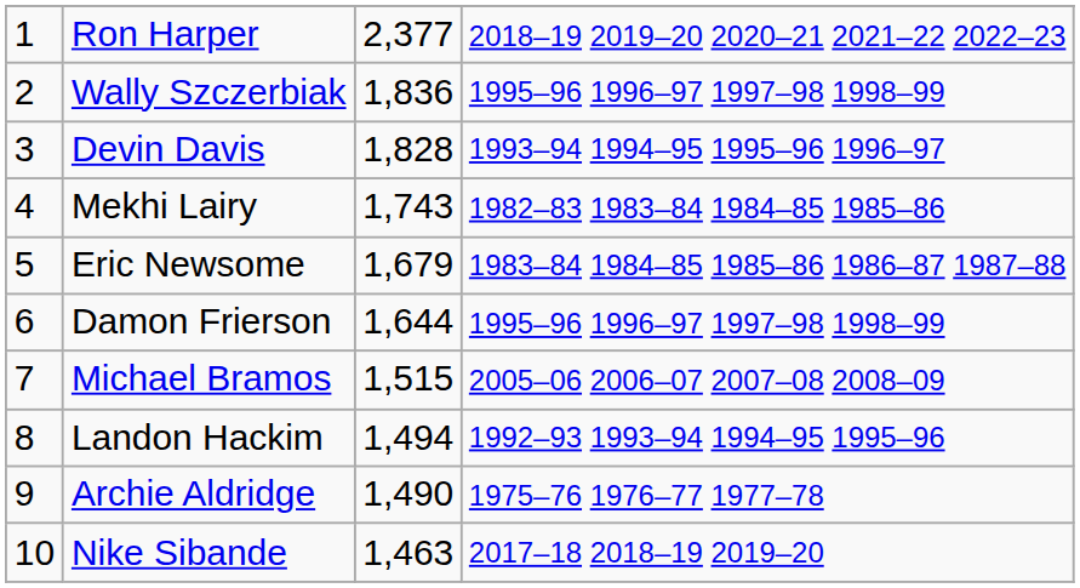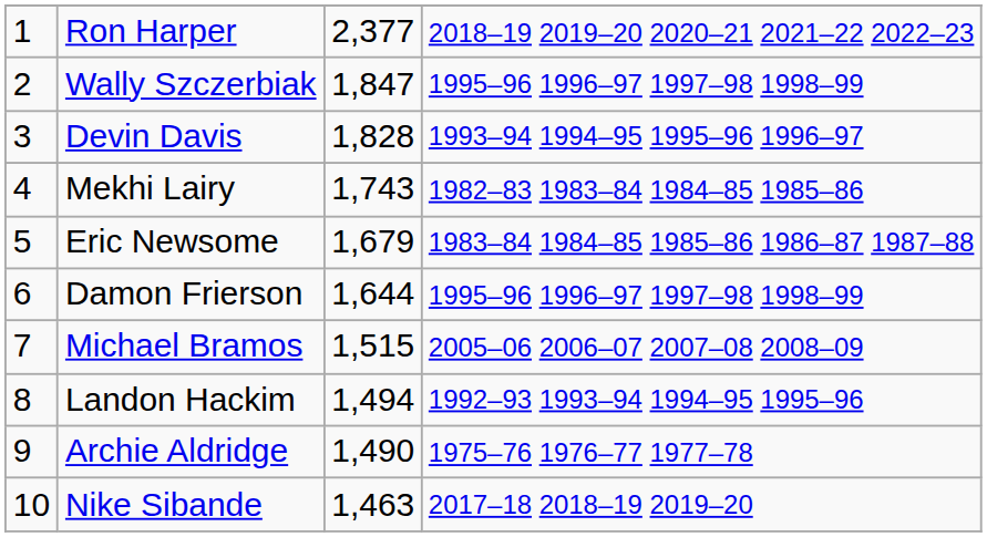 <table class="wikitable">
 <tr>
 </tr>
 <tr>
 <td>1</td>
 <td><a href='#'>Ron Harper</a></td>
 <td>2,377</td>
 <td style="font-size:80%;"><a href='#'>2018–19</a> <a href='#'>2019–20</a> <a href='#'>2020–21</a> <a href='#'>2021–22</a> <a href='#'>2022–23</a></td>
 </tr>
 <tr>
 <td>2</td>
 <td><a href='#'>Wally Szczerbiak</a></td>
-<td>1,836</td>
+<td>1,847</td>
 <td style="font-size:80%;"><a href='#'>1995–96</a> <a href='#'>1996–97</a> <a href='#'>1997–98</a> <a href='#'>1998–99</a></td>
 </tr>
 <tr>
 <td>3</td>
 <td><a href='#'>Devin Davis</a></td>
 <td>1,828</td>
 <td style="font-size:80%;"><a href='#'>1993–94</a> <a href='#'>1994–95</a> <a href='#'>1995–96</a> <a href='#'>1996–97</a></td>
 </tr>
 <tr>
 <td>4</td>
 <td>Mekhi Lairy</td>
 <td>1,743</td>
 <td style="font-size:80%;"><a href='#'>1982–83</a> <a href='#'>1983–84</a> <a href='#'>1984–85</a> <a href='#'>1985–86</a></td>
 </tr>
 <tr>
 <td>5</td>
 <td>Eric Newsome</td>
 <td>1,679</td>
 <td style="font-size:80%;"><a href='#'>1983–84</a> <a href='#'>1984–85</a> <a href='#'>1985–86</a> <a href='#'>1986–87</a> <a href='#'>1987–88</a></td>
 </tr>
 <tr>
 <td>6</td>
 <td>Damon Frierson</td>
 <td>1,644</td>
 <td style="font-size:80%;"><a href='#'>1995–96</a> <a href='#'>1996–97</a> <a href='#'>1997–98</a> <a href='#'>1998–99</a></td>
 </tr>
 <tr>
 <td>7</td>
 <td><a href='#'>Michael Bramos</a></td>
 <td>1,515</td>
 <td style="font-size:80%;"><a href='#'>2005–06</a> <a href='#'>2006–07</a> <a href='#'>2007–08</a> <a href='#'>2008–09</a></td>
 </tr>
 <tr>
 <td>8</td>
 <td>Landon Hackim</td>
 <td>1,494</td>
 <td style="font-size:80%;"><a href='#'>1992–93</a> <a href='#'>1993–94</a> <a href='#'>1994–95</a> <a href='#'>1995–96</a></td>
 </tr>
 <tr>
 <td>9</td>
 <td><a href='#'>Archie Aldridge</a></td>
 <td>1,490</td>
 <td style="font-size:80%;"><a href='#'>1975–76</a> <a href='#'>1976–77</a> <a href='#'>1977–78</a></td>
 </tr>
 <tr>
 <td>10</td>
 <td><a href='#'>Nike Sibande</a></td>
 <td>1,463</td>
 <td style="font-size:80%;"><a href='#'>2017–18</a> <a href='#'>2018–19</a> <a href='#'>2019–20</a></td>
 </tr>
 </table>
